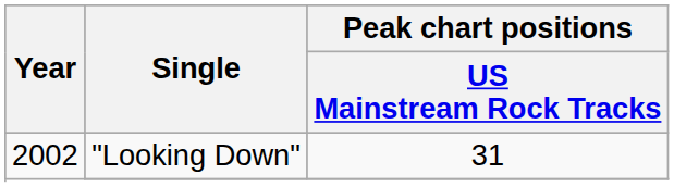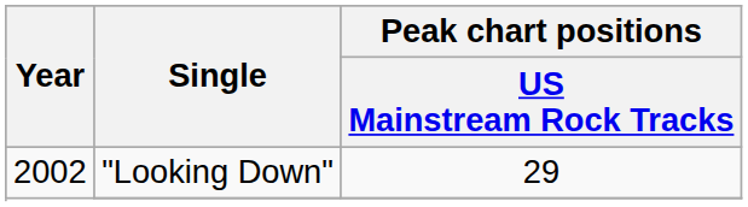 <table class="wikitable">
 <tr>
 <th rowspan="2">Year</th>
 <th rowspan="2">Single</th>
 <th colspan="3">Peak chart positions</th>
 </tr>
 <tr>
 <th><a href='#'>US<br>Mainstream Rock Tracks</a><br></th>
 </tr>
 <tr>
 <td rowspan="2">2002</td>
 <td>"Looking Down"</td>
-<td align="center">31</td>
+<td align="center">29</td>
 </tr>
 <tr>
 </tr>
 </table>
